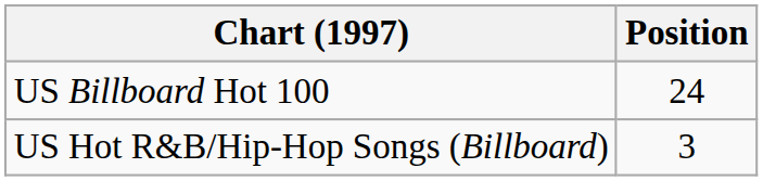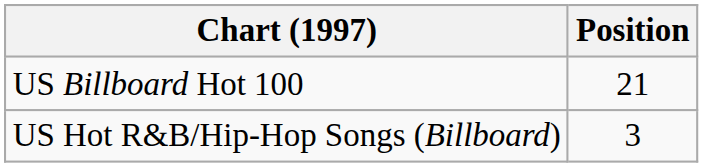 <table class="wikitable sortable">
 <tr>
 <th>Chart (1997)</th>
 <th>Position</th>
 </tr>
 <tr>
 <td>US <em>Billboard</em> Hot 100</td>
-<td align="center">24</td>
+<td align="center">21</td>
 </tr>
 <tr>
 <td>US Hot R&B/Hip-Hop Songs (<em>Billboard</em>)</td>
 <td align="center">3</td>
 </tr>
 </table>
